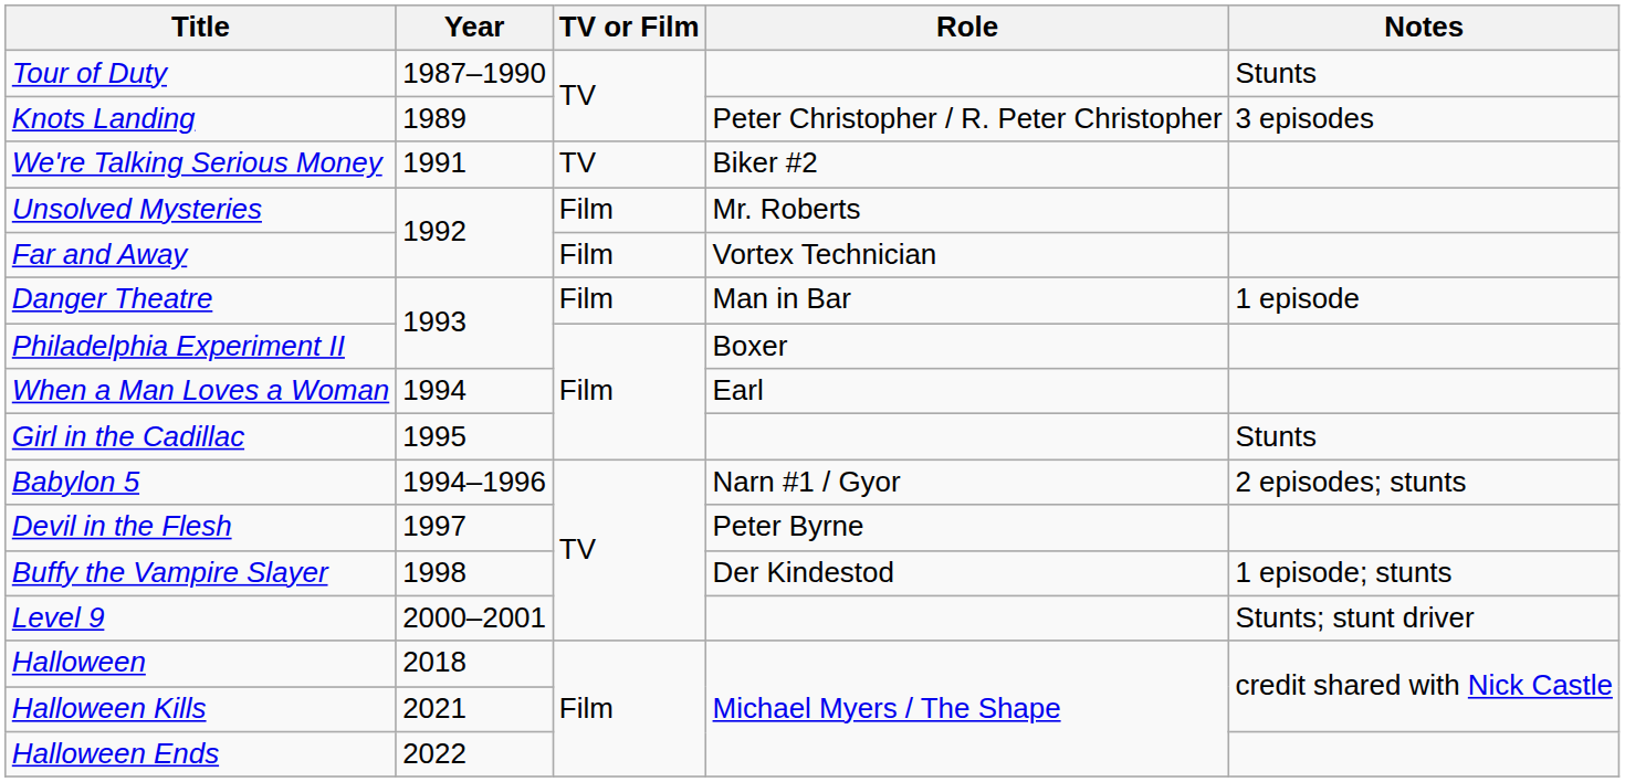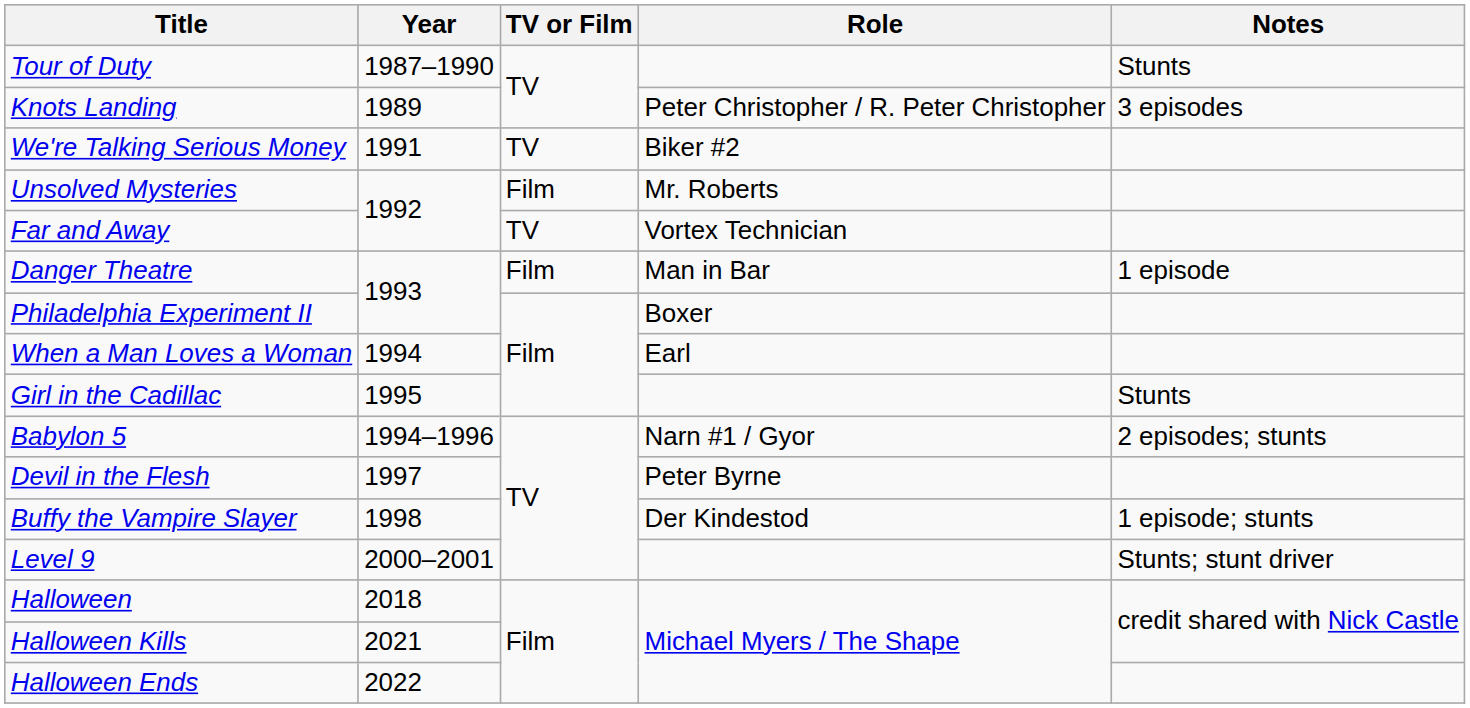 <table class="wikitable sortable">
 <tr>
 <th>Title</th>
 <th>Year</th>
 <th>TV or Film</th>
 <th>Role</th>
 <th>Notes</th>
 </tr>
 <tr>
 <td><em><a href='#'>Tour of Duty</a></em></td>
 <td>1987–1990</td>
 <td rowspan=2>TV</td>
 <td></td>
 <td>Stunts</td>
 </tr>
 <tr>
 <td><em><a href='#'>Knots Landing</a></em></td>
 <td>1989</td>
 <td>Peter Christopher / R. Peter Christopher</td>
 <td>3 episodes</td>
 </tr>
 <tr>
 <td><em><a href='#'>We're Talking Serious Money</a></em></td>
 <td>1991</td>
 <td>TV</td>
 <td>Biker #2</td>
 <td></td>
 </tr>
 <tr>
 <td><em><a href='#'>Unsolved Mysteries</a></em></td>
 <td rowspan=2>1992</td>
 <td>Film</td>
 <td>Mr. Roberts</td>
 <td></td>
 </tr>
 <tr>
 <td><em><a href='#'>Far and Away</a></em></td>
-<td>Film</td>
+<td>TV</td>
 <td>Vortex Technician</td>
 <td></td>
 </tr>
 <tr>
 <td><em><a href='#'>Danger Theatre</a></em></td>
 <td rowspan=2>1993</td>
 <td>Film</td>
 <td>Man in Bar</td>
 <td>1 episode</td>
 </tr>
 <tr>
 <td><em><a href='#'>Philadelphia Experiment II</a></em></td>
 <td rowspan=3>Film</td>
 <td>Boxer</td>
 <td></td>
 </tr>
 <tr>
 <td><em><a href='#'>When a Man Loves a Woman</a></em></td>
 <td>1994</td>
 <td>Earl</td>
 <td></td>
 </tr>
 <tr>
 <td><em><a href='#'>Girl in the Cadillac</a></em></td>
 <td>1995</td>
 <td></td>
 <td>Stunts</td>
 </tr>
 <tr>
 <td><em><a href='#'>Babylon 5</a></em></td>
 <td>1994–1996</td>
 <td rowspan=4>TV</td>
 <td>Narn #1 / Gyor</td>
 <td>2 episodes; stunts</td>
 </tr>
 <tr>
 <td><em><a href='#'>Devil in the Flesh</a></em></td>
 <td>1997</td>
 <td>Peter Byrne</td>
 <td></td>
 </tr>
 <tr>
 <td><em><a href='#'>Buffy the Vampire Slayer</a></em></td>
 <td>1998</td>
 <td>Der Kindestod</td>
 <td>1 episode; stunts</td>
 </tr>
 <tr>
 <td><em><a href='#'>Level 9</a></em></td>
 <td>2000–2001</td>
 <td></td>
 <td>Stunts; stunt driver</td>
 </tr>
 <tr>
 <td><em><a href='#'>Halloween</a></em></td>
 <td>2018</td>
 <td rowspan=3>Film</td>
 <td rowspan=3><a href='#'>Michael Myers / The Shape</a></td>
 <td rowspan=2>credit shared with <a href='#'>Nick Castle</a></td>
 </tr>
 <tr>
 <td><em><a href='#'>Halloween Kills</a></em></td>
 <td>2021</td>
 </tr>
 <tr>
 <td><em><a href='#'>Halloween Ends</a></em></td>
 <td>2022</td>
 <td></td>
 </tr>
 </table>
